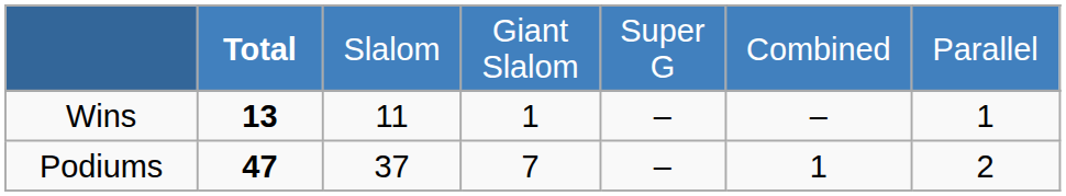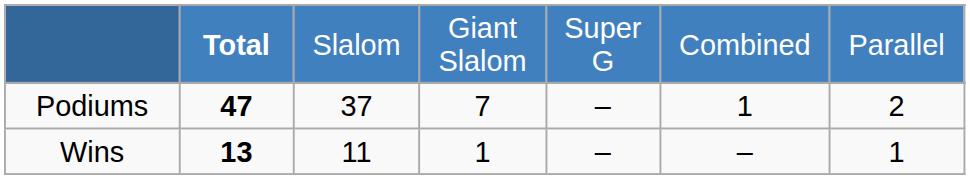 <table class="wikitable" style="font-size:95%; text-align:center; border:grey solid 1px; border-collapse:collapse;" width="40%">
 <tr style="background-color:#369; color:white;">
 <td rowspan="2" colspan="1" width="10%"></td>
 </tr>
 <tr style="background-color:#4180be; color:white;">
 <td width="7%"><strong>Total</strong></td>
 <td width="5%">Slalom</td>
 <td width="5%">Giant<br>Slalom</td>
 <td width="5%">Super G</td>
 <td width="5%">Combined</td>
 <td width="5%">Parallel</td>
 </tr>
 <tr style="background-color:#8CB2D8; color:white;">
 </tr>
 <tr>
+<td>Podiums</td>
+<td><strong>47</strong></td>
+<td>37</td>
+<td>7</td>
+<td>–</td>
+<td>1</td>
+<td>2</td>
+</tr>
+<tr>
 <td>Wins</td>
 <td><strong>13</strong></td>
 <td>11</td>
 <td>1</td>
 <td>–</td>
 <td>–</td>
 <td>1</td>
 </tr>
-<tr>
-<td>Podiums</td>
-<td><strong>47</strong></td>
-<td>37</td>
-<td>7</td>
-<td>–</td>
-<td>1</td>
-<td>2</td>
-</tr>
 </table>
